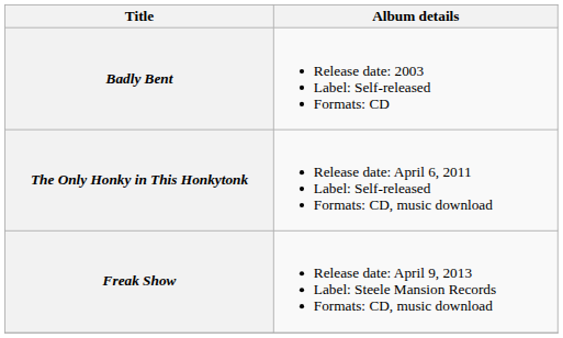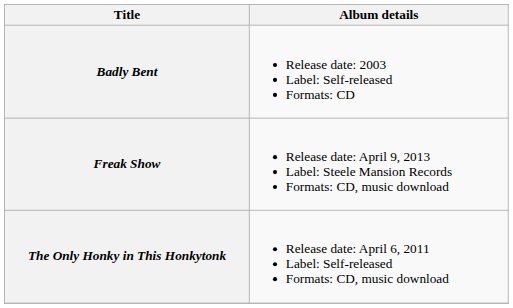 <table class="wikitable plainrowheaders">
 <tr>
 <th style="width:18em;">Title</th>
 <th style="width:19em;">Album details</th>
 </tr>
 <tr>
 <th scope="row"><em>Badly Bent</em></th>
 <td><br><ul><li>Release date: 2003</li><li>Label: Self-released</li><li>Formats: CD</li></ul></td>
 </tr>
 <tr>
+<th scope="row"><em>Freak Show</em></th>
+<td><br><ul><li>Release date: April 9, 2013</li><li>Label: Steele Mansion Records</li><li>Formats: CD, music download</li></ul></td>
+</tr>
+<tr>
 <th scope="row"><em>The Only Honky in This Honkytonk</em></th>
 <td><br><ul><li>Release date: April 6, 2011</li><li>Label: Self-released</li><li>Formats: CD, music download</li></ul></td>
 </tr>
 <tr>
-<th scope="row"><em>Freak Show</em></th>
-<td><br><ul><li>Release date: April 9, 2013</li><li>Label: Steele Mansion Records</li><li>Formats: CD, music download</li></ul></td>
-</tr>
-<tr>
 </tr>
 </table>
